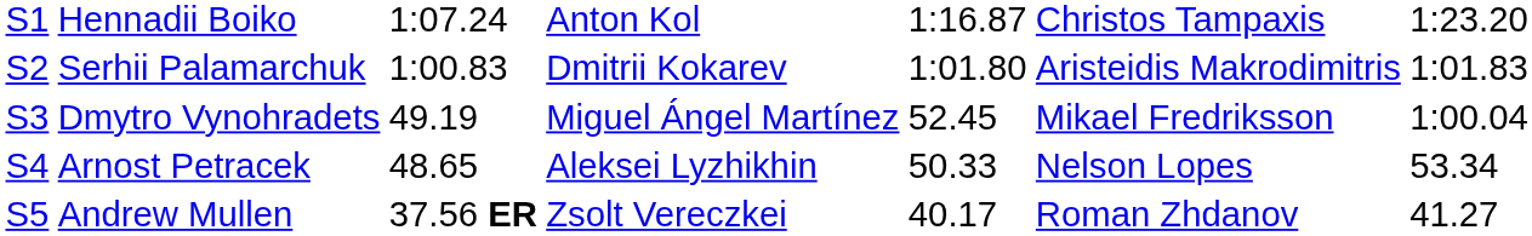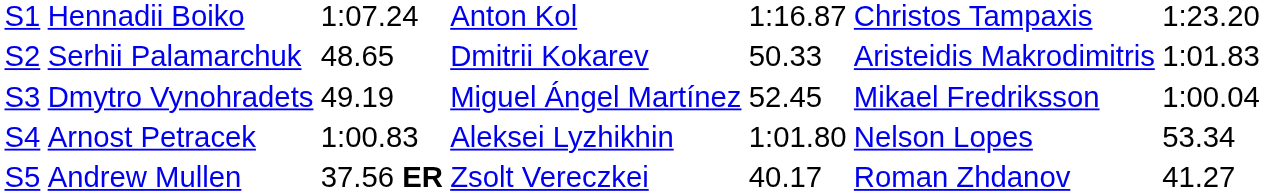 <table>
 <tr>
 <td><a href='#'>S1</a></td>
 <td><a href='#'>Hennadii Boiko</a><br></td>
 <td>1:07.24</td>
 <td><a href='#'>Anton Kol</a><br></td>
 <td>1:16.87</td>
 <td><a href='#'>Christos Tampaxis</a><br></td>
 <td>1:23.20</td>
 </tr>
 <tr>
 <td><a href='#'>S2</a></td>
 <td><a href='#'>Serhii Palamarchuk</a><br></td>
-<td>1:00.83</td>
+<td>48.65</td>
 <td><a href='#'>Dmitrii Kokarev</a><br></td>
-<td>1:01.80</td>
+<td>50.33</td>
 <td><a href='#'>Aristeidis Makrodimitris</a><br></td>
 <td>1:01.83</td>
 </tr>
 <tr>
 <td><a href='#'>S3</a></td>
 <td><a href='#'>Dmytro Vynohradets</a><br></td>
 <td>49.19</td>
 <td><a href='#'>Miguel Ángel Martínez</a><br></td>
 <td>52.45</td>
 <td><a href='#'>Mikael Fredriksson</a><br></td>
 <td>1:00.04</td>
 </tr>
 <tr>
 <td><a href='#'>S4</a></td>
 <td><a href='#'>Arnost Petracek</a><br></td>
-<td>48.65</td>
+<td>1:00.83</td>
 <td><a href='#'>Aleksei Lyzhikhin</a><br></td>
-<td>50.33</td>
+<td>1:01.80</td>
 <td><a href='#'>Nelson Lopes</a><br></td>
 <td>53.34</td>
 </tr>
 <tr>
 <td><a href='#'>S5</a></td>
 <td><a href='#'>Andrew Mullen</a><br></td>
 <td>37.56 <strong>ER</strong></td>
 <td><a href='#'>Zsolt Vereczkei</a><br></td>
 <td>40.17</td>
 <td><a href='#'>Roman Zhdanov</a><br></td>
 <td>41.27</td>
 </tr>
 </table>
